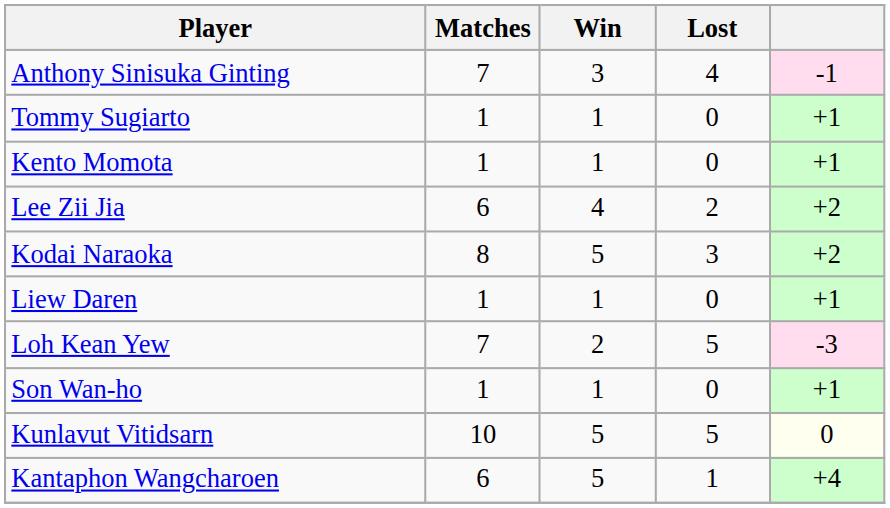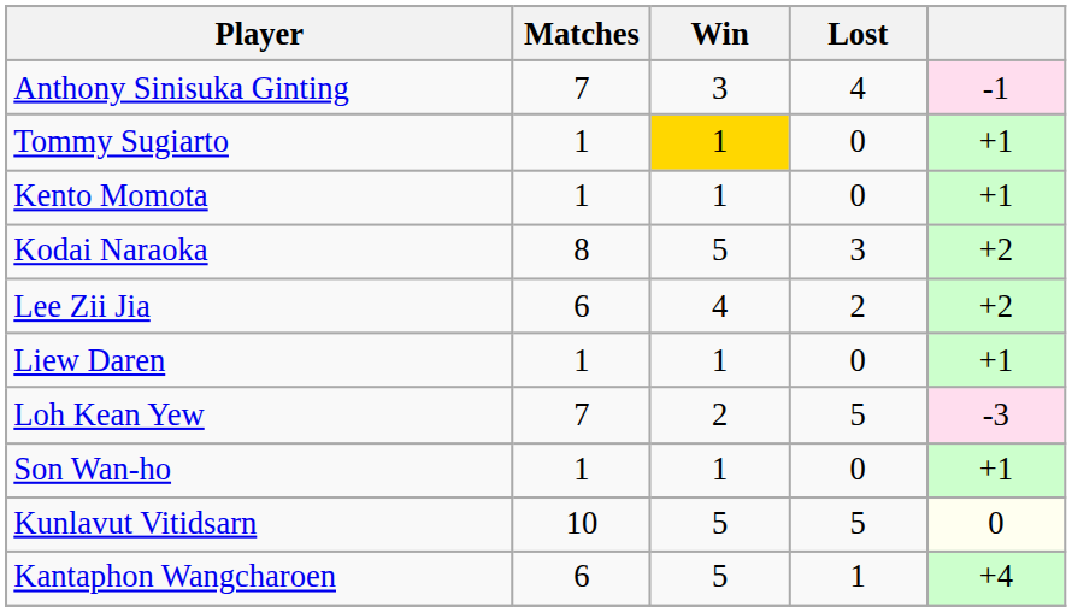 <table class=wikitable style="text-align:center; font-size:small">
 <tr>
 <th width="200">Player</th>
 <th width="50">Matches</th>
 <th width="50">Win</th>
 <th width="50">Lost</th>
 <th width="50"></th>
 </tr>
 <tr>
 <td align="left"> <a href='#'>Anthony Sinisuka Ginting</a></td>
 <td>7</td>
 <td>3</td>
 <td>4</td>
 <td bgcolor="#ffddee">-1</td>
 </tr>
 <tr>
 <td align="left"> <a href='#'>Tommy Sugiarto</a></td>
 <td>1</td>
-<td>1</td>
+<td style="background: gold;">1</td>
 <td>0</td>
 <td bgcolor="#ccffcc">+1</td>
 </tr>
 <tr>
 <td align="left"> <a href='#'>Kento Momota</a></td>
 <td>1</td>
 <td>1</td>
 <td>0</td>
 <td bgcolor="#ccffcc">+1</td>
 </tr>
 <tr>
+<td align="left"> <a href='#'>Kodai Naraoka</a></td>
+<td>8</td>
+<td>5</td>
+<td>3</td>
+<td bgcolor="#ccffcc">+2</td>
+</tr>
+<tr>
 <td align="left"> <a href='#'>Lee Zii Jia</a></td>
 <td>6</td>
 <td>4</td>
 <td>2</td>
-<td bgcolor="#ccffcc">+2</td>
-</tr>
-<tr>
-<td align="left"> <a href='#'>Kodai Naraoka</a></td>
-<td>8</td>
-<td>5</td>
-<td>3</td>
 <td bgcolor="#ccffcc">+2</td>
 </tr>
 <tr>
 <td align="left"> <a href='#'>Liew Daren</a></td>
 <td>1</td>
 <td>1</td>
 <td>0</td>
 <td bgcolor="#ccffcc">+1</td>
 </tr>
 <tr>
 <td align="left"> <a href='#'>Loh Kean Yew</a></td>
 <td>7</td>
 <td>2</td>
 <td>5</td>
 <td bgcolor="#ffddee">-3</td>
 </tr>
 <tr>
 <td align="left"> <a href='#'>Son Wan-ho</a></td>
 <td>1</td>
 <td>1</td>
 <td>0</td>
 <td bgcolor="#ccffcc">+1</td>
 </tr>
 <tr>
 <td align="left"> <a href='#'>Kunlavut Vitidsarn</a></td>
 <td>10</td>
 <td>5</td>
 <td>5</td>
 <td bgcolor="#fffff0">0</td>
 </tr>
 <tr>
 <td align="left"> <a href='#'>Kantaphon Wangcharoen</a></td>
 <td>6</td>
 <td>5</td>
 <td>1</td>
 <td bgcolor="#ccffcc">+4</td>
 </tr>
 <tr>
 </tr>
 </table>
